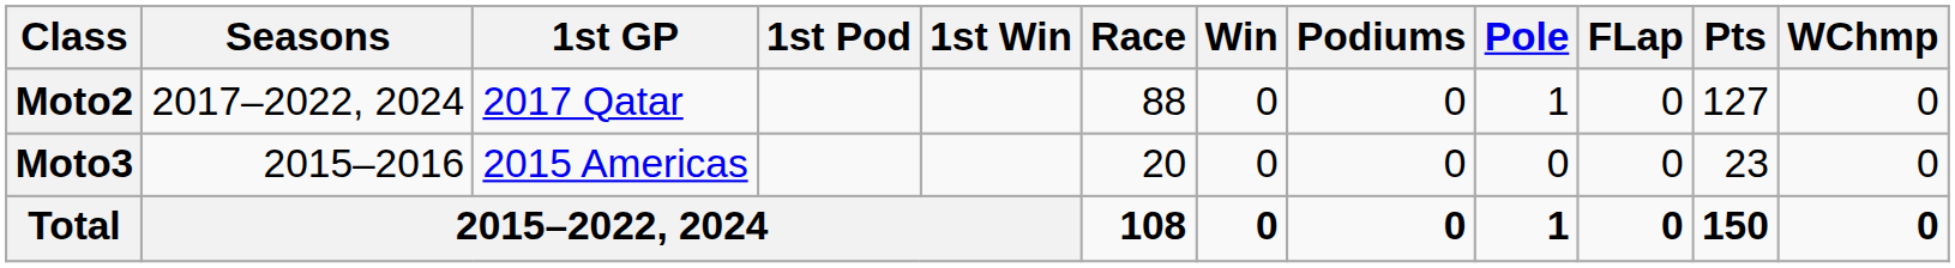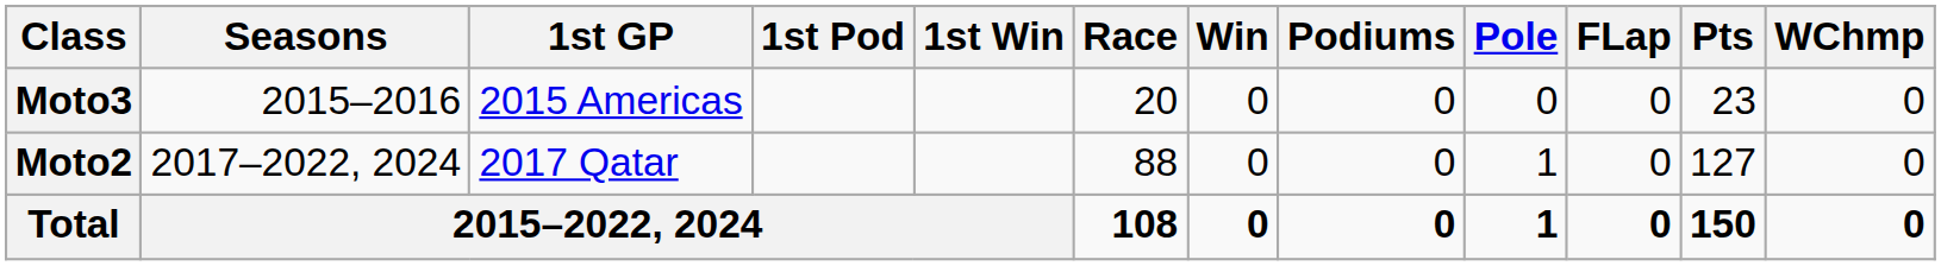 <table class="wikitable" style="text-align:right;">
 <tr>
 <th>Class</th>
 <th>Seasons</th>
 <th>1st GP</th>
 <th>1st Pod</th>
 <th>1st Win</th>
 <th>Race</th>
 <th>Win</th>
 <th>Podiums</th>
 <th><a href='#'>Pole</a></th>
 <th>FLap</th>
 <th>Pts</th>
 <th>WChmp</th>
 </tr>
 <tr>
+<th>Moto3</th>
+<td>2015–2016</td>
+<td align=left><a href='#'>2015 Americas</a></td>
+<td align=left></td>
+<td align=left></td>
+<td>20</td>
+<td>0</td>
+<td>0</td>
+<td>0</td>
+<td>0</td>
+<td>23</td>
+<td>0</td>
+</tr>
+<tr>
 <th>Moto2</th>
 <td>2017–2022, 2024</td>
 <td align=left><a href='#'>2017 Qatar</a></td>
 <td align=left></td>
 <td align=left></td>
 <td>88</td>
 <td>0</td>
 <td>0</td>
 <td>1</td>
 <td>0</td>
 <td>127</td>
 <td>0</td>
 </tr>
 <tr>
-<th>Moto3</th>
-<td>2015–2016</td>
-<td align=left><a href='#'>2015 Americas</a></td>
-<td align=left></td>
-<td align=left></td>
-<td>20</td>
-<td>0</td>
-<td>0</td>
-<td>0</td>
-<td>0</td>
-<td>23</td>
-<td>0</td>
-</tr>
-<tr>
 <th>Total</th>
 <th colspan="4">2015–2022, 2024</th>
 <td><strong>108</strong></td>
 <td><strong>0</strong></td>
 <td><strong>0</strong></td>
 <td><strong>1</strong></td>
 <td><strong>0</strong></td>
 <td><strong>150</strong></td>
 <td><strong>0</strong></td>
 </tr>
 </table>
